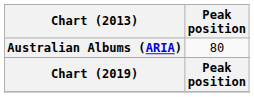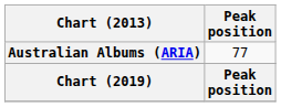 <table class="wikitable sortable plainrowheaders" style="text-align:center;">
 <tr>
 <th>Chart (2013)</th>
 <th>Peak<br>position</th>
 </tr>
 <tr>
 <th scope="row">Australian Albums (<a href='#'>ARIA</a>)</th>
-<td>80</td>
+<td>77</td>
 </tr>
 <tr>
 </tr>
 <tr>
 </tr>
 <tr>
 </tr>
 <tr>
 </tr>
 <tr>
 </tr>
 <tr>
 <th>Chart (2019)</th>
 <th>Peak<br>position</th>
 </tr>
 <tr>
 </tr>
 </table>
